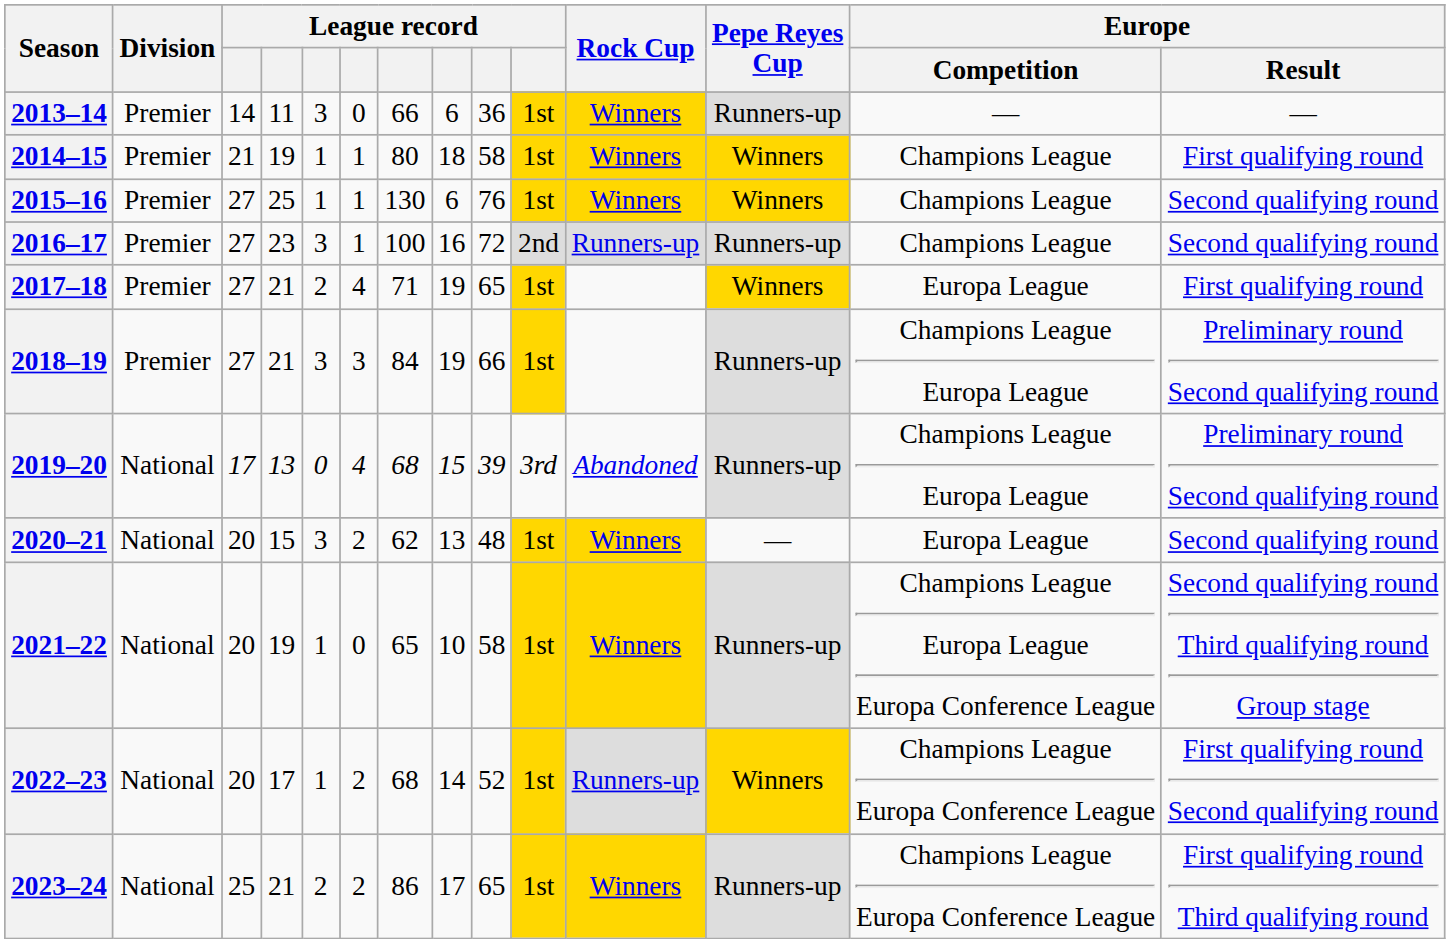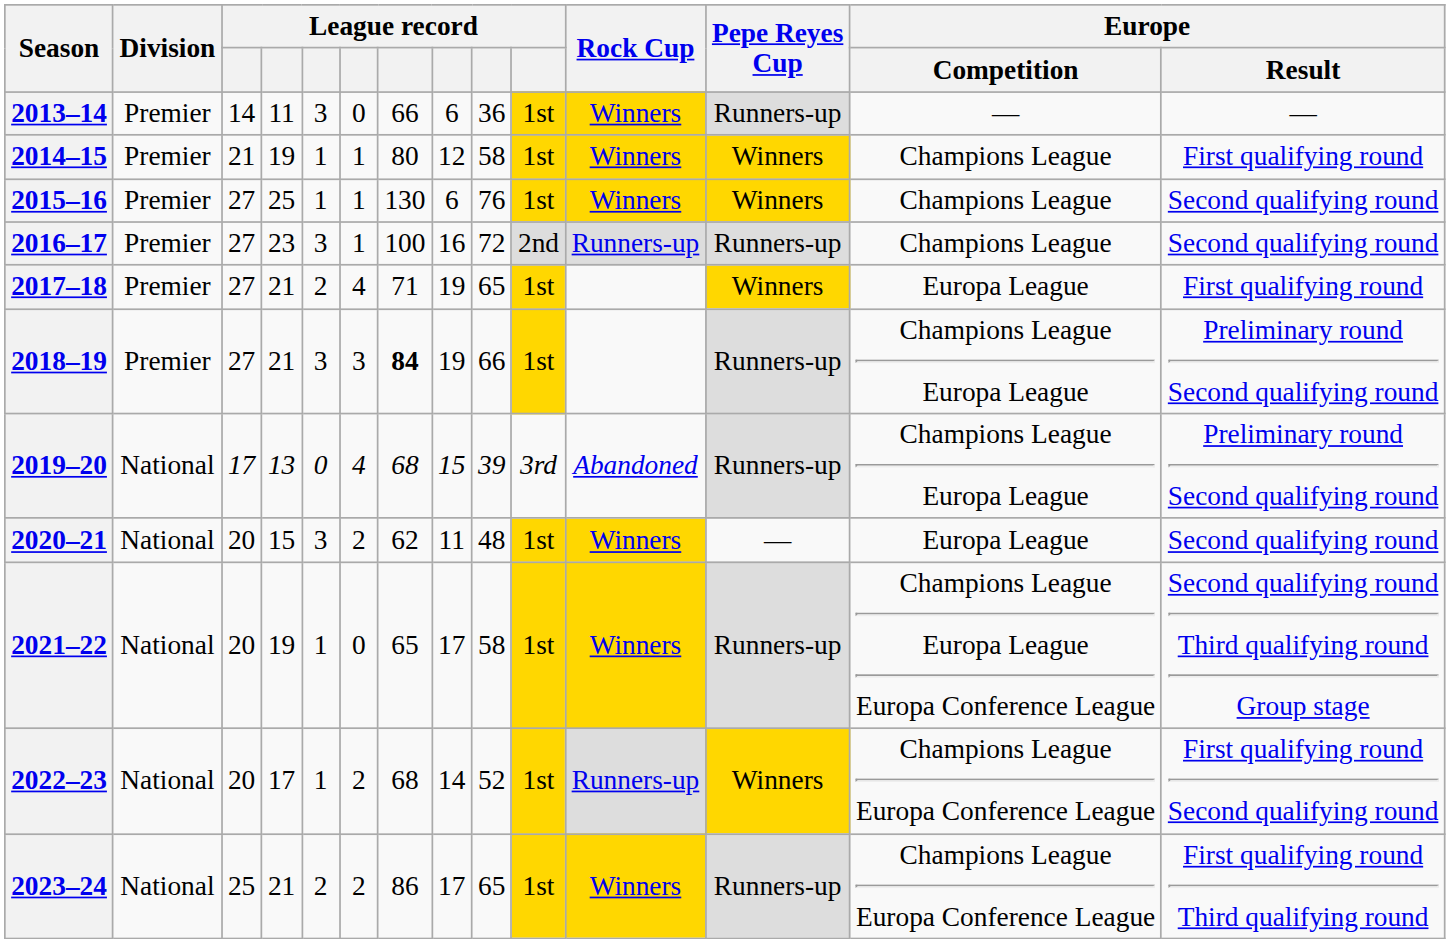 <table class="wikitable sortable plainrowheaders" style="text-align:center;">
 <tr>
 <th rowspan=2 scope=col>Season</th>
 <th rowspan=2 scope=col>Division</th>
 <th colspan=8 scope=col>League record</th>
 <th rowspan=2 scope=col><a href='#'>Rock Cup</a></th>
 <th rowspan=2 scope=col><a href='#'>Pepe Reyes<br>Cup</a></th>
 <th colspan=2 scope=col>Europe</th>
 </tr>
 <tr>
 <th width=15 scope=col></th>
 <th width=15 scope=col></th>
 <th width=15 scope=col></th>
 <th width=15 scope=col></th>
 <th width=15 scope=col></th>
 <th width=15 scope=col></th>
 <th width=15 scope=col></th>
 <th width=15 scope=col data-sort-type=number></th>
 <th scope=col>Competition</th>
 <th scope=col>Result</th>
 </tr>
 <tr>
 <th scope=row><a href='#'>2013–14</a></th>
 <td>Premier</td>
 <td>14</td>
 <td>11</td>
 <td>3</td>
 <td>0</td>
 <td>66</td>
 <td>6</td>
 <td>36</td>
 <td style="background:gold;">1st</td>
 <td style="background:gold;"><a href='#'>Winners</a></td>
 <td style="background:#ddd;">Runners-up</td>
 <td>—</td>
 <td>—</td>
 </tr>
 <tr>
 <th scope=row><a href='#'>2014–15</a></th>
 <td>Premier</td>
 <td>21</td>
 <td>19</td>
 <td>1</td>
 <td>1</td>
 <td>80</td>
-<td>18</td>
+<td>12</td>
 <td>58</td>
 <td style="background:gold;">1st</td>
 <td style="background:gold;"><a href='#'>Winners</a></td>
 <td style="background:gold;">Winners</td>
 <td>Champions League</td>
 <td><a href='#'>First qualifying round</a></td>
 </tr>
 <tr>
 <th scope=row><a href='#'>2015–16</a></th>
 <td>Premier</td>
 <td>27</td>
 <td>25</td>
 <td>1</td>
 <td>1</td>
 <td>130</td>
 <td>6</td>
 <td>76</td>
 <td style="background:gold;">1st</td>
 <td style="background:gold;"><a href='#'>Winners</a></td>
 <td style="background:gold;">Winners</td>
 <td>Champions League</td>
 <td><a href='#'>Second qualifying round</a></td>
 </tr>
 <tr>
 <th scope=row><a href='#'>2016–17</a></th>
 <td>Premier</td>
 <td>27</td>
 <td>23</td>
 <td>3</td>
 <td>1</td>
 <td>100</td>
 <td>16</td>
 <td>72</td>
 <td style="background:#ddd;">2nd</td>
 <td style="background:#ddd;"><a href='#'>Runners-up</a></td>
 <td style="background:#ddd;">Runners-up</td>
 <td>Champions League</td>
 <td><a href='#'>Second qualifying round</a></td>
 </tr>
 <tr>
 <th scope=row><a href='#'>2017–18</a></th>
 <td>Premier</td>
 <td>27</td>
 <td>21</td>
 <td>2</td>
 <td>4</td>
 <td>71</td>
 <td>19</td>
 <td>65</td>
 <td style="background:gold;">1st</td>
 <td><a href='#'></a></td>
 <td style="background:gold;">Winners</td>
 <td>Europa League</td>
 <td><a href='#'>First qualifying round</a></td>
 </tr>
 <tr>
 <th scope=row><a href='#'>2018–19</a></th>
 <td>Premier</td>
 <td>27</td>
 <td>21</td>
 <td>3</td>
 <td>3</td>
-<td>84</td>
+<td><strong>84</strong></td>
 <td>19</td>
 <td>66</td>
 <td style="background:gold;">1st</td>
 <td><a href='#'></a></td>
 <td style="background:#ddd;">Runners-up</td>
 <td>Champions League<hr>Europa League</td>
 <td><a href='#'>Preliminary round</a><hr><a href='#'>Second qualifying round</a></td>
 </tr>
 <tr>
 <th scope=row><a href='#'>2019–20</a></th>
 <td>National</td>
 <td><em>17</em></td>
 <td><em>13</em></td>
 <td><em>0</em></td>
 <td><em>4</em></td>
 <td><em>68</em></td>
 <td><em>15</em></td>
 <td><em>39</em></td>
 <td><em>3rd</em></td>
 <td><em><a href='#'>Abandoned</a></em></td>
 <td style="background:#ddd;">Runners-up</td>
 <td>Champions League<hr>Europa League</td>
 <td><a href='#'>Preliminary round</a><hr><a href='#'>Second qualifying round</a></td>
 </tr>
 <tr>
 <th scope=row><a href='#'>2020–21</a></th>
 <td>National</td>
 <td>20</td>
 <td>15</td>
 <td>3</td>
 <td>2</td>
 <td>62</td>
-<td>13</td>
+<td>11</td>
 <td>48</td>
 <td style="background:gold;">1st</td>
 <td style="background:gold;"><a href='#'>Winners</a></td>
 <td>—</td>
 <td>Europa League</td>
 <td><a href='#'>Second qualifying round</a></td>
 </tr>
 <tr>
 <th scope=row><a href='#'>2021–22</a></th>
 <td>National</td>
 <td>20</td>
 <td>19</td>
 <td>1</td>
 <td>0</td>
 <td>65</td>
-<td>10</td>
+<td>17</td>
 <td>58</td>
 <td style="background:gold;">1st</td>
 <td style="background:gold;"><a href='#'>Winners</a></td>
 <td style="background:#ddd;">Runners-up</td>
 <td>Champions League<hr>Europa League<hr>Europa Conference League</td>
 <td><a href='#'>Second qualifying round</a><hr><a href='#'>Third qualifying round</a><hr><a href='#'>Group stage</a></td>
 </tr>
 <tr>
 <th scope=row><a href='#'>2022–23</a></th>
 <td>National</td>
 <td>20</td>
 <td>17</td>
 <td>1</td>
 <td>2</td>
 <td>68</td>
 <td>14</td>
 <td>52</td>
 <td style="background:gold;">1st</td>
 <td style="background:#ddd;"><a href='#'>Runners-up</a></td>
 <td style="background:gold;">Winners</td>
 <td>Champions League<hr>Europa Conference League</td>
 <td><a href='#'>First qualifying round</a><hr><a href='#'>Second qualifying round</a></td>
 </tr>
 <tr>
 <th scope=row><a href='#'>2023–24</a></th>
 <td>National</td>
 <td>25</td>
 <td>21</td>
 <td>2</td>
 <td>2</td>
 <td>86</td>
 <td>17</td>
 <td>65</td>
 <td style="background:gold;">1st</td>
 <td style="background:gold;"><a href='#'>Winners</a></td>
 <td style="background:#ddd;">Runners-up</td>
 <td>Champions League<hr>Europa Conference League</td>
 <td><a href='#'>First qualifying round</a><hr><a href='#'>Third qualifying round</a></td>
 </tr>
 </table>
